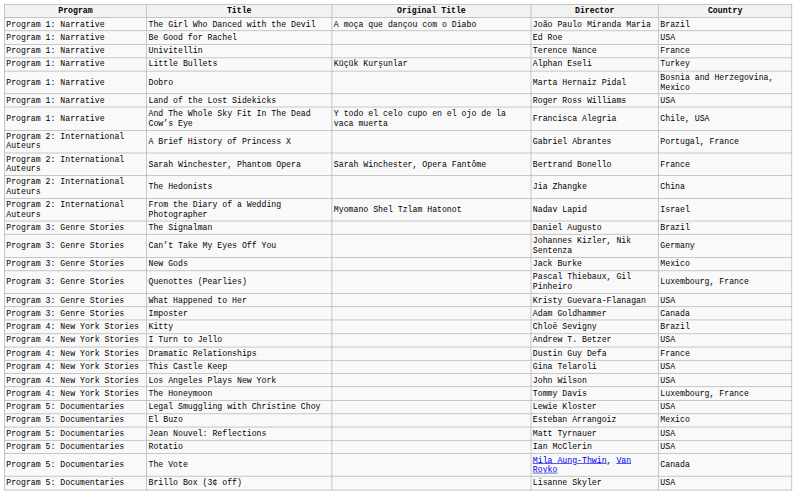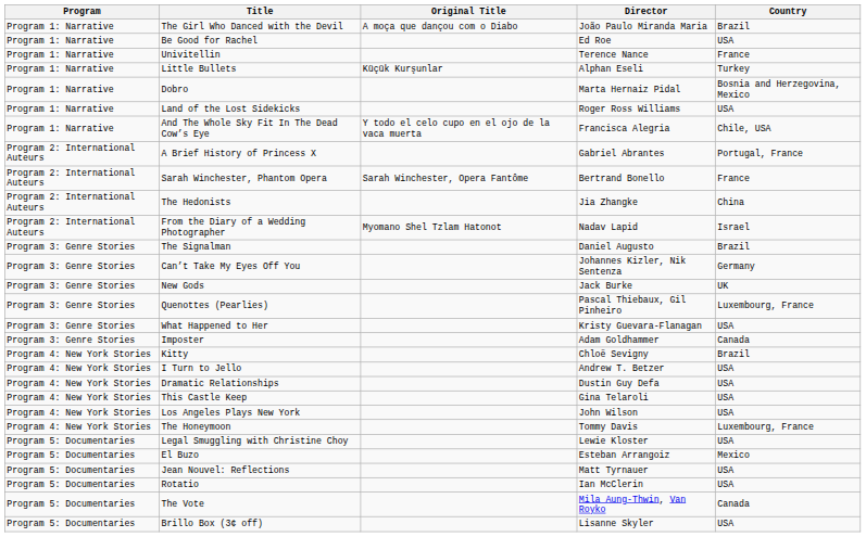 <table class="wikitable">
 <tr>
 <th>Program</th>
 <th>Title</th>
 <th>Original Title</th>
 <th>Director</th>
 <th>Country</th>
 </tr>
 <tr>
 <td>Program 1:  Narrative</td>
 <td>The Girl Who Danced with the Devil</td>
 <td>A moça que dançou com o Diabo</td>
 <td>João Paulo Miranda Maria</td>
 <td>Brazil</td>
 </tr>
 <tr>
 <td>Program 1: Narrative</td>
 <td>Be Good for Rachel</td>
 <td></td>
 <td>Ed Roe</td>
 <td>USA</td>
 </tr>
 <tr>
 <td>Program 1: Narrative</td>
 <td>Univitellin</td>
 <td></td>
 <td>Terence Nance</td>
 <td>France</td>
 </tr>
 <tr>
 <td>Program 1: Narrative</td>
 <td>Little Bullets</td>
 <td>Küçük Kurşunlar</td>
 <td>Alphan Eseli</td>
 <td>Turkey</td>
 </tr>
 <tr>
 <td>Program 1: Narrative</td>
 <td>Dobro</td>
 <td></td>
 <td>Marta Hernaiz Pidal</td>
 <td>Bosnia and Herzegovina, Mexico</td>
 </tr>
 <tr>
 <td>Program 1: Narrative</td>
 <td>Land of the Lost Sidekicks</td>
 <td></td>
 <td>Roger Ross Williams</td>
 <td>USA</td>
 </tr>
 <tr>
 <td>Program 1: Narrative</td>
 <td>And The Whole Sky Fit In The Dead Cow’s Eye</td>
 <td>Y todo el celo cupo en el ojo de la vaca muerta</td>
 <td>Francisca Alegria</td>
 <td>Chile, USA</td>
 </tr>
 <tr>
 <td>Program 2: International Auteurs</td>
 <td>A Brief History of Princess X</td>
 <td></td>
 <td>Gabriel Abrantes</td>
 <td>Portugal, France</td>
 </tr>
 <tr>
 <td>Program 2: International Auteurs</td>
 <td>Sarah Winchester, Phantom Opera</td>
 <td>Sarah Winchester, Opera Fantôme</td>
 <td>Bertrand Bonello</td>
 <td>France</td>
 </tr>
 <tr>
 <td>Program 2: International Auteurs</td>
 <td>The Hedonists</td>
 <td></td>
 <td>Jia Zhangke</td>
 <td>China</td>
 </tr>
 <tr>
 <td>Program 2: International Auteurs</td>
 <td>From the Diary of a Wedding Photographer</td>
 <td>Myomano Shel Tzlam Hatonot</td>
 <td>Nadav Lapid</td>
 <td>Israel</td>
 </tr>
 <tr>
 <td>Program 3: Genre Stories</td>
 <td>The Signalman</td>
 <td></td>
 <td>Daniel Augusto</td>
 <td>Brazil</td>
 </tr>
 <tr>
 <td>Program 3: Genre Stories</td>
 <td>Can’t Take My Eyes Off You</td>
 <td></td>
 <td>Johannes Kizler, Nik Sentenza</td>
 <td>Germany</td>
 </tr>
 <tr>
 <td>Program 3: Genre Stories</td>
 <td>New Gods</td>
 <td></td>
 <td>Jack Burke</td>
-<td>Mexico</td>
+<td>UK</td>
 </tr>
 <tr>
 <td>Program 3: Genre Stories</td>
 <td>Quenottes (Pearlies)</td>
 <td></td>
 <td>Pascal Thiebaux, Gil Pinheiro</td>
 <td>Luxembourg, France</td>
 </tr>
 <tr>
 <td>Program 3: Genre Stories</td>
 <td>What Happened to Her</td>
 <td></td>
 <td>Kristy Guevara-Flanagan</td>
 <td>USA</td>
 </tr>
 <tr>
 <td>Program 3: Genre Stories</td>
 <td>Imposter</td>
 <td></td>
 <td>Adam Goldhammer</td>
 <td>Canada</td>
 </tr>
 <tr>
 <td>Program 4: New York Stories</td>
 <td>Kitty</td>
 <td></td>
 <td>Chloë Sevigny</td>
 <td>Brazil</td>
 </tr>
 <tr>
 <td>Program 4: New York Stories</td>
 <td>I Turn to Jello</td>
 <td></td>
 <td>Andrew T. Betzer</td>
 <td>USA</td>
 </tr>
 <tr>
 <td>Program 4: New York Stories</td>
 <td>Dramatic Relationships</td>
 <td></td>
 <td>Dustin Guy Defa</td>
-<td>France</td>
+<td>USA</td>
 </tr>
 <tr>
 <td>Program 4: New York Stories</td>
 <td>This Castle Keep</td>
 <td></td>
 <td>Gina Telaroli</td>
 <td>USA</td>
 </tr>
 <tr>
 <td>Program 4: New York Stories</td>
 <td>Los Angeles Plays New York</td>
 <td></td>
 <td>John Wilson</td>
 <td>USA</td>
 </tr>
 <tr>
 <td>Program 4: New York Stories</td>
 <td>The Honeymoon</td>
 <td></td>
 <td>Tommy Davis</td>
 <td>Luxembourg, France</td>
 </tr>
 <tr>
 <td>Program 5: Documentaries</td>
 <td>Legal Smuggling with Christine Choy</td>
 <td></td>
 <td>Lewie Kloster</td>
 <td>USA</td>
 </tr>
 <tr>
 <td>Program 5: Documentaries</td>
 <td>El Buzo</td>
 <td></td>
 <td>Esteban Arrangoiz</td>
 <td>Mexico</td>
 </tr>
 <tr>
 <td>Program 5: Documentaries</td>
 <td>Jean Nouvel: Reflections</td>
 <td></td>
 <td>Matt Tyrnauer</td>
 <td>USA</td>
 </tr>
 <tr>
 <td>Program 5: Documentaries</td>
 <td>Rotatio</td>
 <td></td>
 <td>Ian McClerin</td>
 <td>USA</td>
 </tr>
 <tr>
 <td>Program 5: Documentaries</td>
 <td>The Vote</td>
 <td></td>
 <td><a href='#'>Mila Aung-Thwin</a>, <a href='#'>Van Royko</a></td>
 <td>Canada</td>
 </tr>
 <tr>
 <td>Program 5: Documentaries</td>
 <td>Brillo Box (3¢ off)</td>
 <td></td>
 <td>Lisanne Skyler</td>
 <td>USA</td>
 </tr>
 </table>
